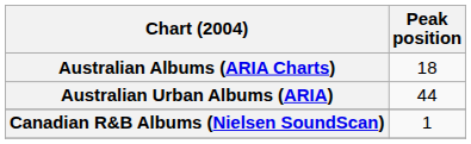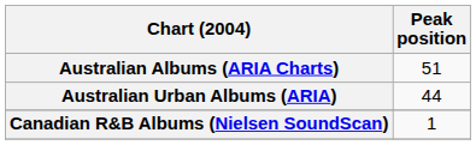 <table class="wikitable sortable plainrowheaders" style="text-align:center">
 <tr>
 <th scope="col">Chart (2004)</th>
 <th scope="col">Peak<br>position</th>
 </tr>
 <tr>
 <th scope="row">Australian Albums (<a href='#'>ARIA Charts</a>)</th>
-<td>18</td>
+<td>51</td>
 </tr>
 <tr>
 <th scope="row">Australian Urban Albums (<a href='#'>ARIA</a>)</th>
 <td>44</td>
 </tr>
 <tr>
 </tr>
 <tr>
 </tr>
 <tr>
 <th scope="row">Canadian R&B Albums (<a href='#'>Nielsen SoundScan</a>)</th>
 <td>1</td>
 </tr>
 <tr>
 </tr>
 <tr>
 </tr>
 <tr>
 </tr>
 <tr>
 </tr>
 <tr>
 </tr>
 <tr>
 </tr>
 <tr>
 </tr>
 <tr>
 </tr>
 <tr>
 </tr>
 <tr>
 </tr>
 <tr>
 </tr>
 </table>
